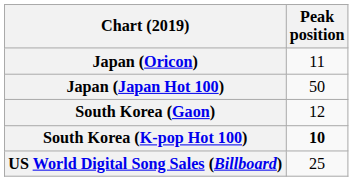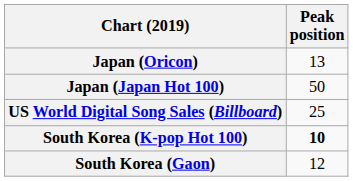 <table class="wikitable sortable plainrowheaders" style="text-align:center;">
 <tr>
 <th>Chart (2019)</th>
 <th>Peak<br>position</th>
 </tr>
 <tr>
 <th scope="row">Japan (<a href='#'>Oricon</a>)</th>
-<td>11</td>
+<td>13</td>
 </tr>
 <tr>
 <th scope="row">Japan (<a href='#'>Japan Hot 100</a>)</th>
 <td>50</td>
 </tr>
 <tr>
-<th scope="row">South Korea (<a href='#'>Gaon</a>)</th>
-<td>12</td>
+<th scope="row">US <a href='#'>World Digital Song Sales</a> (<em><a href='#'>Billboard</a></em>)</th>
+<td>25</td>
 </tr>
 <tr>
 <th scope="row">South Korea (<a href='#'>K-pop Hot 100</a>)</th>
 <td><strong>10</strong></td>
 </tr>
 <tr>
-<th scope="row">US <a href='#'>World Digital Song Sales</a> (<em><a href='#'>Billboard</a></em>)</th>
-<td>25</td>
+<th scope="row">South Korea (<a href='#'>Gaon</a>)</th>
+<td>12</td>
 </tr>
 </table>
